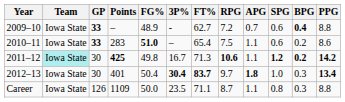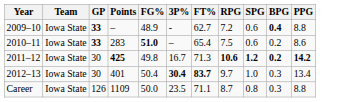 <table class="wikitable">
 <tr>
 <th>Year</th>
 <th>Team</th>
 <th>GP</th>
 <th>Points</th>
 <th>FG%</th>
 <th>3P%</th>
 <th>FT%</th>
 <th>RPG</th>
-<th>APG</th>
 <th>SPG</th>
 <th>BPG</th>
 <th>PPG</th>
 </tr>
 <tr>
 <td>2009–10</td>
 <td>Iowa State</td>
 <td><strong>33</strong></td>
 <td>–</td>
 <td>48.9</td>
 <td>-</td>
 <td>62.7</td>
 <td>7.2</td>
-<td>0.7</td>
 <td>0.6</td>
 <td><strong>0.4</strong></td>
 <td>8.8</td>
 </tr>
 <tr>
 <td>2010–11</td>
 <td>Iowa State</td>
 <td><strong>33</strong></td>
 <td>283</td>
 <td><strong>51.0</strong></td>
 <td>–</td>
 <td>65.4</td>
 <td>7.5</td>
-<td>1.1</td>
 <td>0.6</td>
 <td>0.2</td>
 <td>8.6</td>
 </tr>
 <tr>
 <td>2011–12</td>
-<td style="background: paleturquoise;">Iowa State</td>
+<td>Iowa State</td>
 <td>30</td>
 <td><strong>425</strong></td>
 <td>49.8</td>
 <td>16.7</td>
 <td>71.3</td>
 <td><strong>10.6</strong></td>
-<td>1.1</td>
 <td><strong>1.2</strong></td>
 <td><strong>0.2</strong></td>
 <td><strong>14.2</strong></td>
 </tr>
 <tr>
 <td>2012–13</td>
 <td>Iowa State</td>
 <td>30</td>
 <td>401</td>
 <td>50.4</td>
 <td><strong>30.4</strong></td>
 <td><strong>83.7</strong></td>
 <td>9.7</td>
-<td><strong>1.8</strong></td>
 <td>1.0</td>
 <td>0.3</td>
-<td><strong>13.4</strong></td>
+<td>13.4</td>
 </tr>
 <tr>
 <td>Career</td>
 <td>Iowa State</td>
 <td>126</td>
 <td>1109</td>
 <td>50.0</td>
 <td>23.5</td>
 <td>71.1</td>
 <td>8.7</td>
-<td>1.1</td>
 <td>0.8</td>
 <td>0.3</td>
 <td>8.8</td>
 </tr>
 </table>
